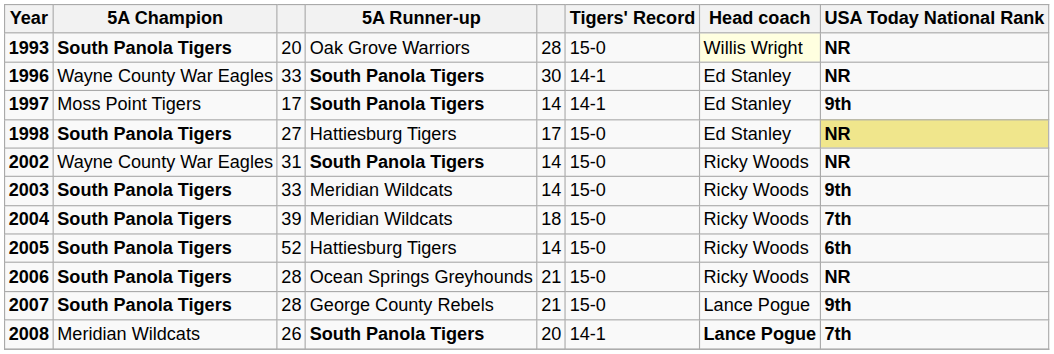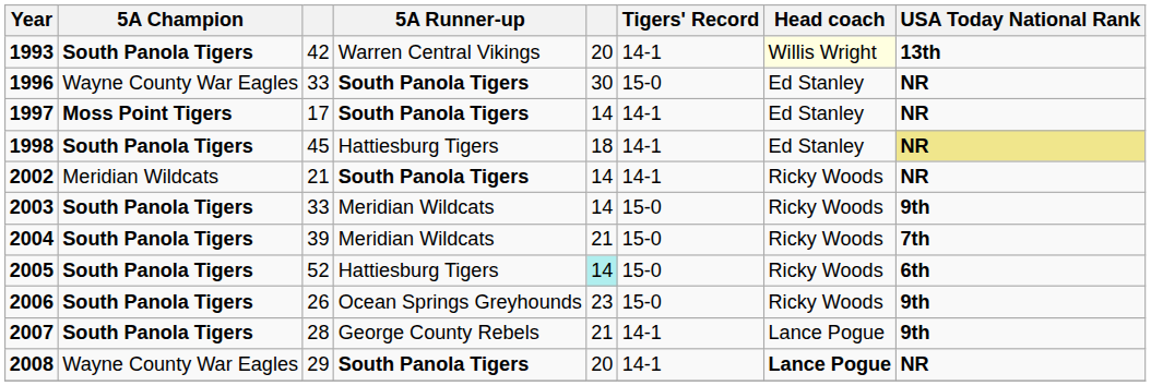 <table class="wikitable">
 <tr>
 <th><strong>Year</strong></th>
 <th><strong>5A Champion</strong></th>
 <th></th>
 <th><strong>5A Runner-up</strong></th>
 <th></th>
 <th><strong>Tigers' Record</strong></th>
 <th><strong>Head coach</strong></th>
 <th><strong>USA Today National Rank</strong></th>
 </tr>
 <tr>
 <td><strong>1993</strong></td>
 <td><strong>South Panola Tigers</strong></td>
+<td>42</td>
+<td>Warren Central Vikings</td>
 <td>20</td>
-<td>Oak Grove Warriors</td>
-<td>28</td>
-<td>15-0</td>
+<td>14-1</td>
 <td style="background: lightyellow;">Willis Wright</td>
-<td><strong>NR</strong></td>
+<td><strong>13th</strong></td>
 </tr>
 <tr>
 <td><strong>1996</strong></td>
 <td>Wayne County War Eagles</td>
 <td>33</td>
 <td><strong>South Panola Tigers</strong></td>
 <td>30</td>
+<td>15-0</td>
+<td>Ed Stanley</td>
+<td><strong>NR</strong></td>
+</tr>
+<tr>
+<td><strong>1997</strong></td>
+<td><strong>Moss Point Tigers</strong></td>
+<td>17</td>
+<td><strong>South Panola Tigers</strong></td>
+<td>14</td>
 <td>14-1</td>
 <td>Ed Stanley</td>
 <td><strong>NR</strong></td>
 </tr>
 <tr>
-<td><strong>1997</strong></td>
-<td>Moss Point Tigers</td>
-<td>17</td>
-<td><strong>South Panola Tigers</strong></td>
-<td>14</td>
-<td>14-1</td>
-<td>Ed Stanley</td>
-<td><strong>9th</strong></td>
-</tr>
-<tr>
 <td><strong>1998</strong></td>
 <td><strong>South Panola Tigers</strong></td>
-<td>27</td>
+<td>45</td>
 <td>Hattiesburg Tigers</td>
-<td>17</td>
-<td>15-0</td>
+<td>18</td>
+<td>14-1</td>
 <td>Ed Stanley</td>
 <td style="background: khaki;"><strong>NR</strong></td>
 </tr>
 <tr>
 <td><strong>2002</strong></td>
-<td>Wayne County War Eagles</td>
-<td>31</td>
+<td>Meridian Wildcats</td>
+<td>21</td>
 <td><strong>South Panola Tigers</strong></td>
 <td>14</td>
-<td>15-0</td>
+<td>14-1</td>
 <td>Ricky Woods</td>
 <td><strong>NR</strong></td>
 </tr>
 <tr>
 <td><strong>2003</strong></td>
 <td><strong>South Panola Tigers</strong></td>
 <td>33</td>
 <td>Meridian Wildcats</td>
 <td>14</td>
 <td>15-0</td>
 <td>Ricky Woods</td>
 <td><strong>9th</strong></td>
 </tr>
 <tr>
 <td><strong>2004</strong></td>
 <td><strong>South Panola Tigers</strong></td>
 <td>39</td>
 <td>Meridian Wildcats</td>
-<td>18</td>
+<td>21</td>
 <td>15-0</td>
 <td>Ricky Woods</td>
 <td><strong>7th</strong></td>
 </tr>
 <tr>
 <td><strong>2005</strong></td>
 <td><strong>South Panola Tigers</strong></td>
 <td>52</td>
 <td>Hattiesburg Tigers</td>
-<td>14</td>
+<td style="background: paleturquoise;">14</td>
 <td>15-0</td>
 <td>Ricky Woods</td>
 <td><strong>6th</strong></td>
 </tr>
 <tr>
 <td><strong>2006</strong></td>
 <td><strong>South Panola Tigers</strong></td>
-<td>28</td>
+<td>26</td>
 <td>Ocean Springs Greyhounds</td>
-<td>21</td>
+<td>23</td>
 <td>15-0</td>
 <td>Ricky Woods</td>
-<td><strong>NR</strong></td>
+<td><strong>9th</strong></td>
 </tr>
 <tr>
 <td><strong>2007</strong></td>
 <td><strong>South Panola Tigers</strong></td>
 <td>28</td>
 <td>George County Rebels</td>
 <td>21</td>
-<td>15-0</td>
+<td>14-1</td>
 <td>Lance Pogue</td>
 <td><strong>9th</strong></td>
 </tr>
 <tr>
 <td><strong>2008</strong></td>
-<td>Meridian Wildcats</td>
-<td>26</td>
+<td>Wayne County War Eagles</td>
+<td>29</td>
 <td><strong>South Panola Tigers</strong></td>
 <td>20</td>
 <td>14-1</td>
 <td><strong>Lance Pogue</strong></td>
-<td><strong>7th</strong></td>
+<td><strong>NR</strong></td>
 </tr>
 <tr>
 </tr>
 </table>
